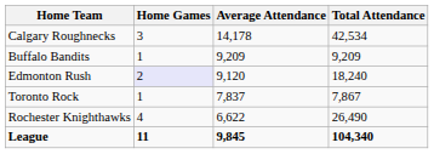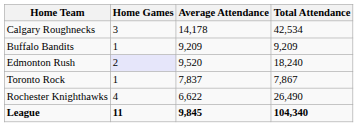 <table class="wikitable sortable">
 <tr>
 <th>Home Team</th>
 <th>Home Games</th>
 <th>Average Attendance</th>
 <th>Total Attendance</th>
 </tr>
 <tr>
 <td>Calgary Roughnecks</td>
 <td>3</td>
 <td>14,178</td>
 <td>42,534</td>
 </tr>
 <tr>
 <td>Buffalo Bandits</td>
 <td>1</td>
 <td>9,209</td>
 <td>9,209</td>
 </tr>
 <tr>
 <td>Edmonton Rush</td>
 <td style="background: lavender;">2</td>
-<td>9,120</td>
+<td>9,520</td>
 <td>18,240</td>
 </tr>
 <tr>
 <td>Toronto Rock</td>
 <td>1</td>
 <td>7,837</td>
 <td>7,867</td>
 </tr>
 <tr>
 <td>Rochester Knighthawks</td>
 <td>4</td>
 <td>6,622</td>
 <td>26,490</td>
 </tr>
 <tr class="sortbottom">
 <td><strong>League</strong></td>
 <td><strong>11</strong></td>
 <td><strong>9,845</strong></td>
 <td><strong>104,340</strong></td>
 </tr>
 </table>
